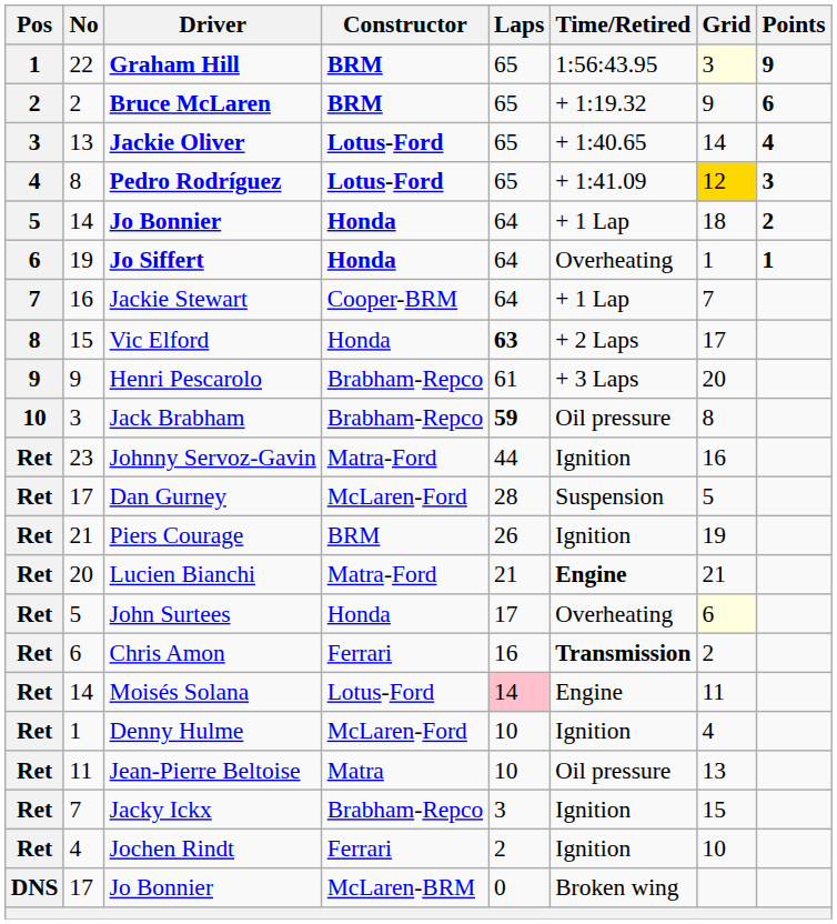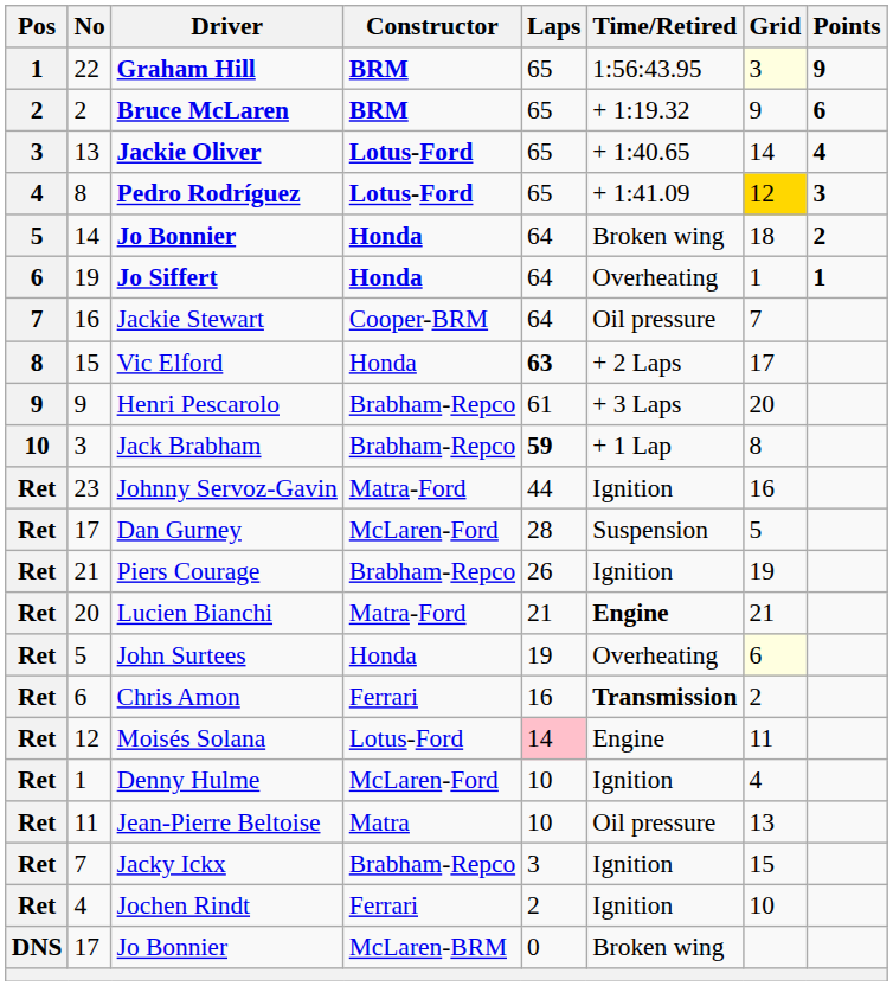 <table class="wikitable" style="font-size: 95%;">
 <tr>
 <th>Pos</th>
 <th>No</th>
 <th>Driver</th>
 <th>Constructor</th>
 <th>Laps</th>
 <th>Time/Retired</th>
 <th>Grid</th>
 <th>Points</th>
 </tr>
 <tr>
 <th>1</th>
 <td>22</td>
 <td> <strong><a href='#'>Graham Hill</a></strong></td>
 <td><strong><a href='#'>BRM</a></strong></td>
 <td>65</td>
 <td>1:56:43.95</td>
 <td style="background: lightyellow;">3</td>
 <td><strong>9</strong></td>
 </tr>
 <tr>
 <th>2</th>
 <td>2</td>
 <td> <strong><a href='#'>Bruce McLaren</a></strong></td>
 <td><strong><a href='#'>BRM</a></strong></td>
 <td>65</td>
 <td>+ 1:19.32</td>
 <td>9</td>
 <td><strong>6</strong></td>
 </tr>
 <tr>
 <th>3</th>
 <td>13</td>
 <td> <strong><a href='#'>Jackie Oliver</a></strong></td>
 <td><strong><a href='#'>Lotus</a>-<a href='#'>Ford</a></strong></td>
 <td>65</td>
 <td>+ 1:40.65</td>
 <td>14</td>
 <td><strong>4</strong></td>
 </tr>
 <tr>
 <th>4</th>
 <td>8</td>
 <td> <strong><a href='#'>Pedro Rodríguez</a></strong></td>
 <td><strong><a href='#'>Lotus</a>-<a href='#'>Ford</a></strong></td>
 <td>65</td>
 <td>+ 1:41.09</td>
 <td style="background: gold;">12</td>
 <td><strong>3</strong></td>
 </tr>
 <tr>
 <th>5</th>
 <td>14</td>
 <td> <strong><a href='#'>Jo Bonnier</a></strong></td>
 <td><strong><a href='#'>Honda</a></strong></td>
 <td>64</td>
-<td>+ 1 Lap</td>
+<td>Broken wing</td>
 <td>18</td>
 <td><strong>2</strong></td>
 </tr>
 <tr>
 <th>6</th>
 <td>19</td>
 <td> <strong><a href='#'>Jo Siffert</a></strong></td>
 <td><strong><a href='#'>Honda</a></strong></td>
 <td>64</td>
 <td>Overheating</td>
 <td>1</td>
 <td><strong>1</strong></td>
 </tr>
 <tr>
 <th>7</th>
 <td>16</td>
 <td> <a href='#'>Jackie Stewart</a></td>
 <td><a href='#'>Cooper</a>-<a href='#'>BRM</a></td>
 <td>64</td>
-<td>+ 1 Lap</td>
+<td>Oil pressure</td>
 <td>7</td>
 <td> </td>
 </tr>
 <tr>
 <th>8</th>
 <td>15</td>
 <td> <a href='#'>Vic Elford</a></td>
 <td><a href='#'>Honda</a></td>
 <td><strong>63</strong></td>
 <td>+ 2 Laps</td>
 <td>17</td>
 <td> </td>
 </tr>
 <tr>
 <th>9</th>
 <td>9</td>
 <td> <a href='#'>Henri Pescarolo</a></td>
 <td><a href='#'>Brabham</a>-<a href='#'>Repco</a></td>
 <td>61</td>
 <td>+ 3 Laps</td>
 <td>20</td>
 <td> </td>
 </tr>
 <tr>
 <th>10</th>
 <td>3</td>
 <td> <a href='#'>Jack Brabham</a></td>
 <td><a href='#'>Brabham</a>-<a href='#'>Repco</a></td>
 <td><strong>59</strong></td>
-<td>Oil pressure</td>
+<td>+ 1 Lap</td>
 <td>8</td>
 <td> </td>
 </tr>
 <tr>
 <th>Ret</th>
 <td>23</td>
 <td> <a href='#'>Johnny Servoz-Gavin</a></td>
 <td><a href='#'>Matra</a>-<a href='#'>Ford</a></td>
 <td>44</td>
 <td>Ignition</td>
 <td>16</td>
 <td> </td>
 </tr>
 <tr>
 <th>Ret</th>
 <td>17</td>
 <td> <a href='#'>Dan Gurney</a></td>
 <td><a href='#'>McLaren</a>-<a href='#'>Ford</a></td>
 <td>28</td>
 <td>Suspension</td>
 <td>5</td>
 <td> </td>
 </tr>
 <tr>
 <th>Ret</th>
 <td>21</td>
 <td> <a href='#'>Piers Courage</a></td>
-<td><a href='#'>BRM</a></td>
+<td><a href='#'>Brabham</a>-<a href='#'>Repco</a></td>
 <td>26</td>
 <td>Ignition</td>
 <td>19</td>
 <td> </td>
 </tr>
 <tr>
 <th>Ret</th>
 <td>20</td>
 <td> <a href='#'>Lucien Bianchi</a></td>
 <td><a href='#'>Matra</a>-<a href='#'>Ford</a></td>
 <td>21</td>
 <td><strong>Engine</strong></td>
 <td>21</td>
 <td> </td>
 </tr>
 <tr>
 <th>Ret</th>
 <td>5</td>
 <td> <a href='#'>John Surtees</a></td>
 <td><a href='#'>Honda</a></td>
-<td>17</td>
+<td>19</td>
 <td>Overheating</td>
 <td style="background: lightyellow;">6</td>
 <td> </td>
 </tr>
 <tr>
 <th>Ret</th>
 <td>6</td>
 <td> <a href='#'>Chris Amon</a></td>
 <td><a href='#'>Ferrari</a></td>
 <td>16</td>
 <td><strong>Transmission</strong></td>
 <td>2</td>
 <td> </td>
 </tr>
 <tr>
 <th>Ret</th>
-<td>14</td>
+<td>12</td>
 <td> <a href='#'>Moisés Solana</a></td>
 <td><a href='#'>Lotus</a>-<a href='#'>Ford</a></td>
 <td style="background: pink;">14</td>
 <td>Engine</td>
 <td>11</td>
 <td> </td>
 </tr>
 <tr>
 <th>Ret</th>
 <td>1</td>
 <td> <a href='#'>Denny Hulme</a></td>
 <td><a href='#'>McLaren</a>-<a href='#'>Ford</a></td>
 <td>10</td>
 <td>Ignition</td>
 <td>4</td>
 <td> </td>
 </tr>
 <tr>
 <th>Ret</th>
 <td>11</td>
 <td> <a href='#'>Jean-Pierre Beltoise</a></td>
 <td><a href='#'>Matra</a></td>
 <td>10</td>
 <td>Oil pressure</td>
 <td>13</td>
 <td> </td>
 </tr>
 <tr>
 <th>Ret</th>
 <td>7</td>
 <td> <a href='#'>Jacky Ickx</a></td>
 <td><a href='#'>Brabham</a>-<a href='#'>Repco</a></td>
 <td>3</td>
 <td>Ignition</td>
 <td>15</td>
 <td> </td>
 </tr>
 <tr>
 <th>Ret</th>
 <td>4</td>
 <td> <a href='#'>Jochen Rindt</a></td>
 <td><a href='#'>Ferrari</a></td>
 <td>2</td>
 <td>Ignition</td>
 <td>10</td>
 <td> </td>
 </tr>
 <tr>
 <th>DNS</th>
 <td>17</td>
 <td> <a href='#'>Jo Bonnier</a></td>
 <td><a href='#'>McLaren</a>-<a href='#'>BRM</a></td>
 <td>0</td>
 <td>Broken wing</td>
 <td></td>
 <td></td>
 </tr>
 <tr>
 <th colspan="8"></th>
 </tr>
 </table>
